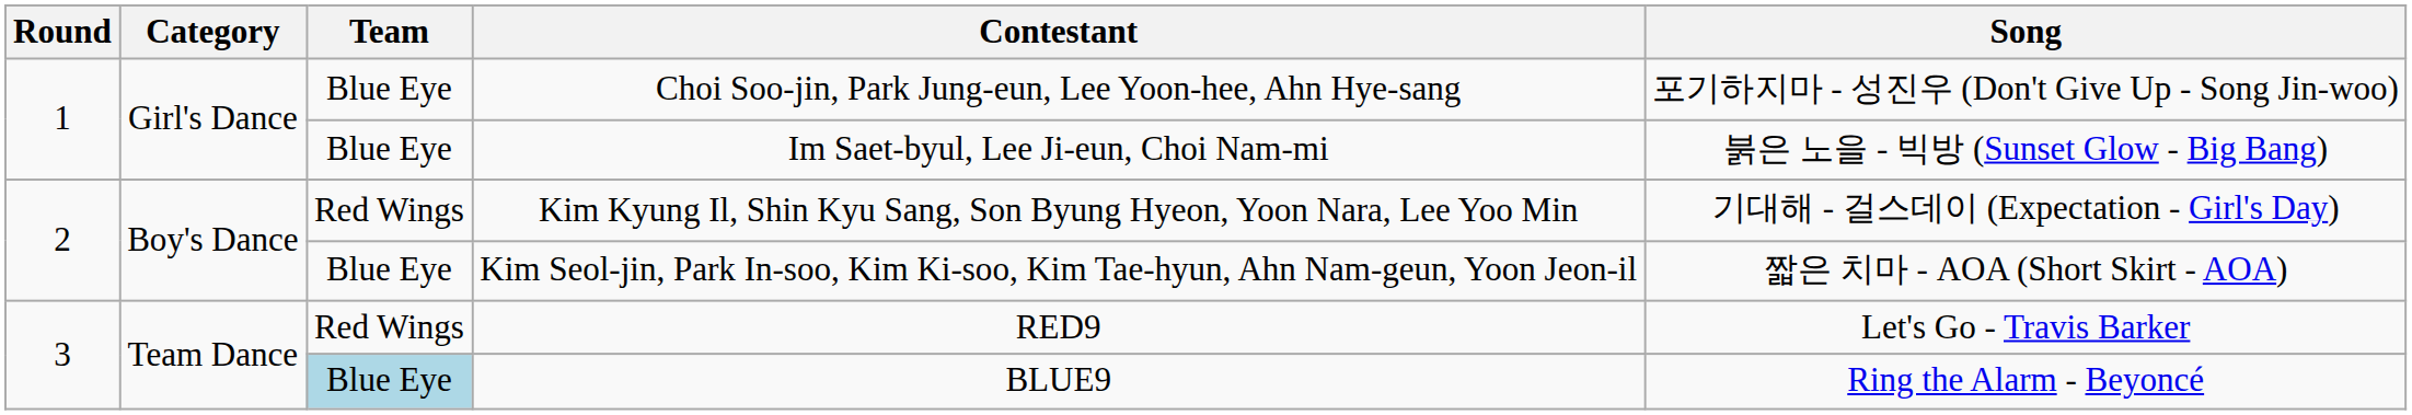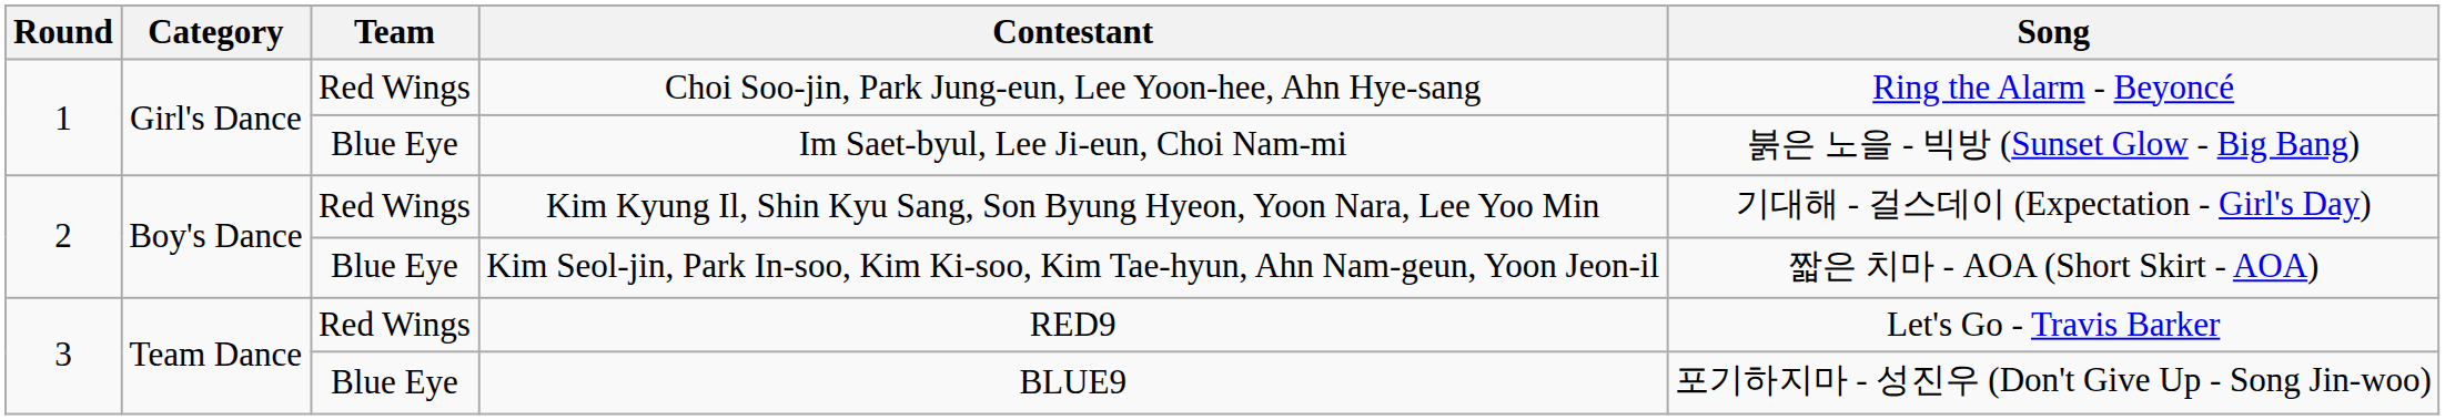 <table class="wikitable plainrowheaders" style="text-align:center;">
 <tr style="background:#f2f2f2;">
 <th scope="col">Round</th>
 <th scope="col">Category</th>
 <th scope="col">Team</th>
 <th scope="col">Contestant</th>
 <th scope="col">Song</th>
 </tr>
 <tr>
 <td rowspan="2">1</td>
 <td rowspan="2">Girl's Dance</td>
-<td>Blue Eye</td>
+<td>Red Wings</td>
 <td>Choi Soo-jin, Park Jung-eun, Lee Yoon-hee, Ahn Hye-sang</td>
-<td>포기하지마 - 성진우 (Don't Give Up - Song Jin-woo)</td>
+<td><a href='#'>Ring the Alarm</a> - <a href='#'>Beyoncé</a></td>
 </tr>
 <tr>
 <td>Blue Eye</td>
 <td>Im Saet-byul, Lee Ji-eun, Choi Nam-mi</td>
 <td>붉은 노을 - 빅방 (<a href='#'>Sunset Glow</a> - <a href='#'>Big Bang</a>)</td>
 </tr>
 <tr>
 <td rowspan="2">2</td>
 <td rowspan="2">Boy's Dance</td>
 <td>Red Wings</td>
 <td>Kim Kyung Il, Shin Kyu Sang, Son Byung Hyeon, Yoon Nara, Lee Yoo Min</td>
 <td>기대해 - 걸스데이 (Expectation - <a href='#'>Girl's Day</a>)</td>
 </tr>
 <tr>
 <td>Blue Eye</td>
 <td>Kim Seol-jin, Park In-soo, Kim Ki-soo, Kim Tae-hyun, Ahn Nam-geun, Yoon Jeon-il</td>
 <td>짧은 치마 - AOA (Short Skirt - <a href='#'>AOA</a>)</td>
 </tr>
 <tr>
 <td rowspan="2">3</td>
 <td rowspan="2">Team Dance</td>
 <td>Red Wings</td>
 <td>RED9</td>
 <td>Let's Go - <a href='#'>Travis Barker</a></td>
 </tr>
 <tr>
-<td style="background: lightblue;">Blue Eye</td>
+<td>Blue Eye</td>
 <td>BLUE9</td>
-<td><a href='#'>Ring the Alarm</a> - <a href='#'>Beyoncé</a></td>
+<td>포기하지마 - 성진우 (Don't Give Up - Song Jin-woo)</td>
 </tr>
 </table>
